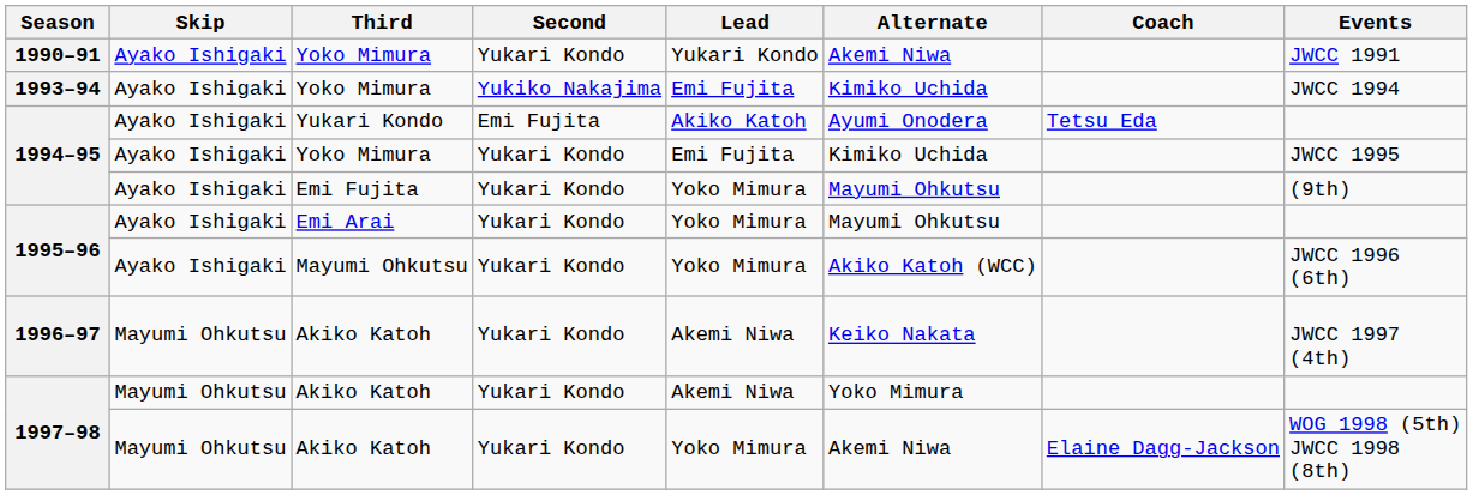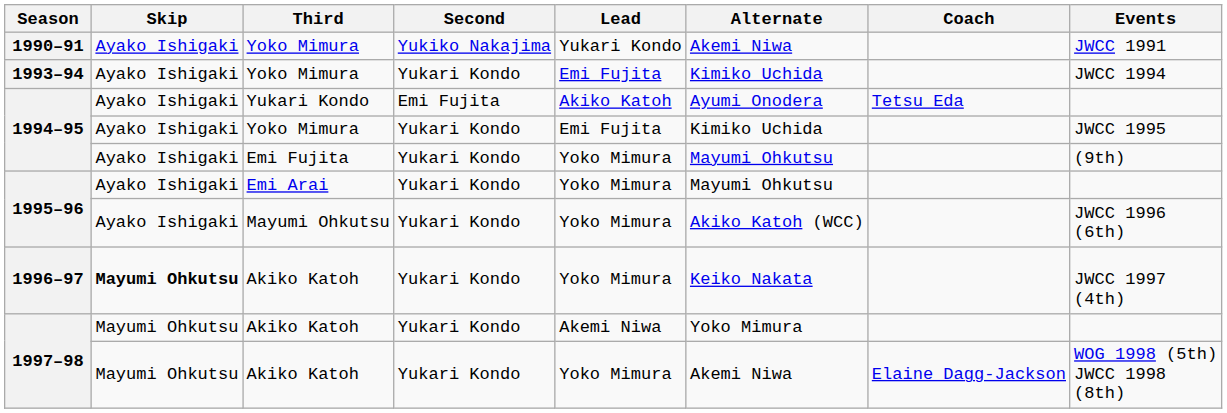 <table class="wikitable">
 <tr>
 <th scope="col" width=60>Season</th>
 <th scope="col">Skip</th>
 <th scope="col">Third</th>
 <th scope="col">Second</th>
 <th scope="col">Lead</th>
 <th scope="col">Alternate</th>
 <th scope="col">Coach</th>
 <th scope="col">Events</th>
 </tr>
 <tr>
 <th scope="row">1990–91</th>
 <td><a href='#'>Ayako Ishigaki</a></td>
 <td><a href='#'>Yoko Mimura</a></td>
-<td>Yukari Kondo</td>
+<td><a href='#'>Yukiko Nakajima</a></td>
 <td>Yukari Kondo</td>
 <td><a href='#'>Akemi Niwa</a></td>
 <td></td>
 <td><a href='#'>JWCC</a> 1991 </td>
 </tr>
 <tr>
 <th scope="row">1993–94</th>
 <td>Ayako Ishigaki</td>
 <td>Yoko Mimura</td>
-<td><a href='#'>Yukiko Nakajima</a></td>
+<td>Yukari Kondo</td>
 <td><a href='#'>Emi Fujita</a></td>
 <td><a href='#'>Kimiko Uchida</a></td>
 <td></td>
 <td>JWCC 1994 </td>
 </tr>
 <tr>
 <th scope="row" rowspan=3>1994–95</th>
 <td>Ayako Ishigaki</td>
 <td>Yukari Kondo</td>
 <td>Emi Fujita</td>
 <td><a href='#'>Akiko Katoh</a></td>
 <td><a href='#'>Ayumi Onodera</a></td>
 <td><a href='#'>Tetsu Eda</a></td>
 <td> </td>
 </tr>
 <tr>
 <td>Ayako Ishigaki</td>
 <td>Yoko Mimura</td>
 <td>Yukari Kondo</td>
 <td>Emi Fujita</td>
 <td>Kimiko Uchida</td>
 <td></td>
 <td>JWCC 1995 </td>
 </tr>
 <tr>
 <td>Ayako Ishigaki</td>
 <td>Emi Fujita</td>
 <td>Yukari Kondo</td>
 <td>Yoko Mimura</td>
 <td><a href='#'>Mayumi Ohkutsu</a></td>
 <td></td>
 <td> (9th)</td>
 </tr>
 <tr>
 <th scope="row" rowspan=2>1995–96</th>
 <td>Ayako Ishigaki</td>
 <td><a href='#'>Emi Arai</a></td>
 <td>Yukari Kondo</td>
 <td>Yoko Mimura</td>
 <td>Mayumi Ohkutsu</td>
 <td></td>
 <td> </td>
 </tr>
 <tr>
 <td>Ayako Ishigaki</td>
 <td>Mayumi Ohkutsu</td>
 <td>Yukari Kondo</td>
 <td>Yoko Mimura</td>
 <td><a href='#'>Akiko Katoh</a> (WCC)</td>
 <td></td>
 <td>JWCC 1996 <br> (6th)</td>
 </tr>
 <tr>
 <th scope="row">1996–97</th>
-<td>Mayumi Ohkutsu</td>
+<td><strong>Mayumi Ohkutsu</strong></td>
 <td>Akiko Katoh</td>
 <td>Yukari Kondo</td>
-<td>Akemi Niwa</td>
+<td>Yoko Mimura</td>
 <td><a href='#'>Keiko Nakata</a></td>
 <td></td>
 <td> <br>JWCC 1997 <br> (4th)</td>
 </tr>
 <tr>
 <th scope="row" rowspan=2>1997–98</th>
 <td>Mayumi Ohkutsu</td>
 <td>Akiko Katoh</td>
 <td>Yukari Kondo</td>
 <td>Akemi Niwa</td>
 <td>Yoko Mimura</td>
 <td></td>
 <td> </td>
 </tr>
 <tr>
 <td>Mayumi Ohkutsu</td>
 <td>Akiko Katoh</td>
 <td>Yukari Kondo</td>
 <td>Yoko Mimura</td>
 <td>Akemi Niwa</td>
 <td><a href='#'>Elaine Dagg-Jackson</a></td>
 <td><a href='#'>WOG 1998</a> (5th)<br>JWCC 1998 <br> (8th)</td>
 </tr>
 </table>
